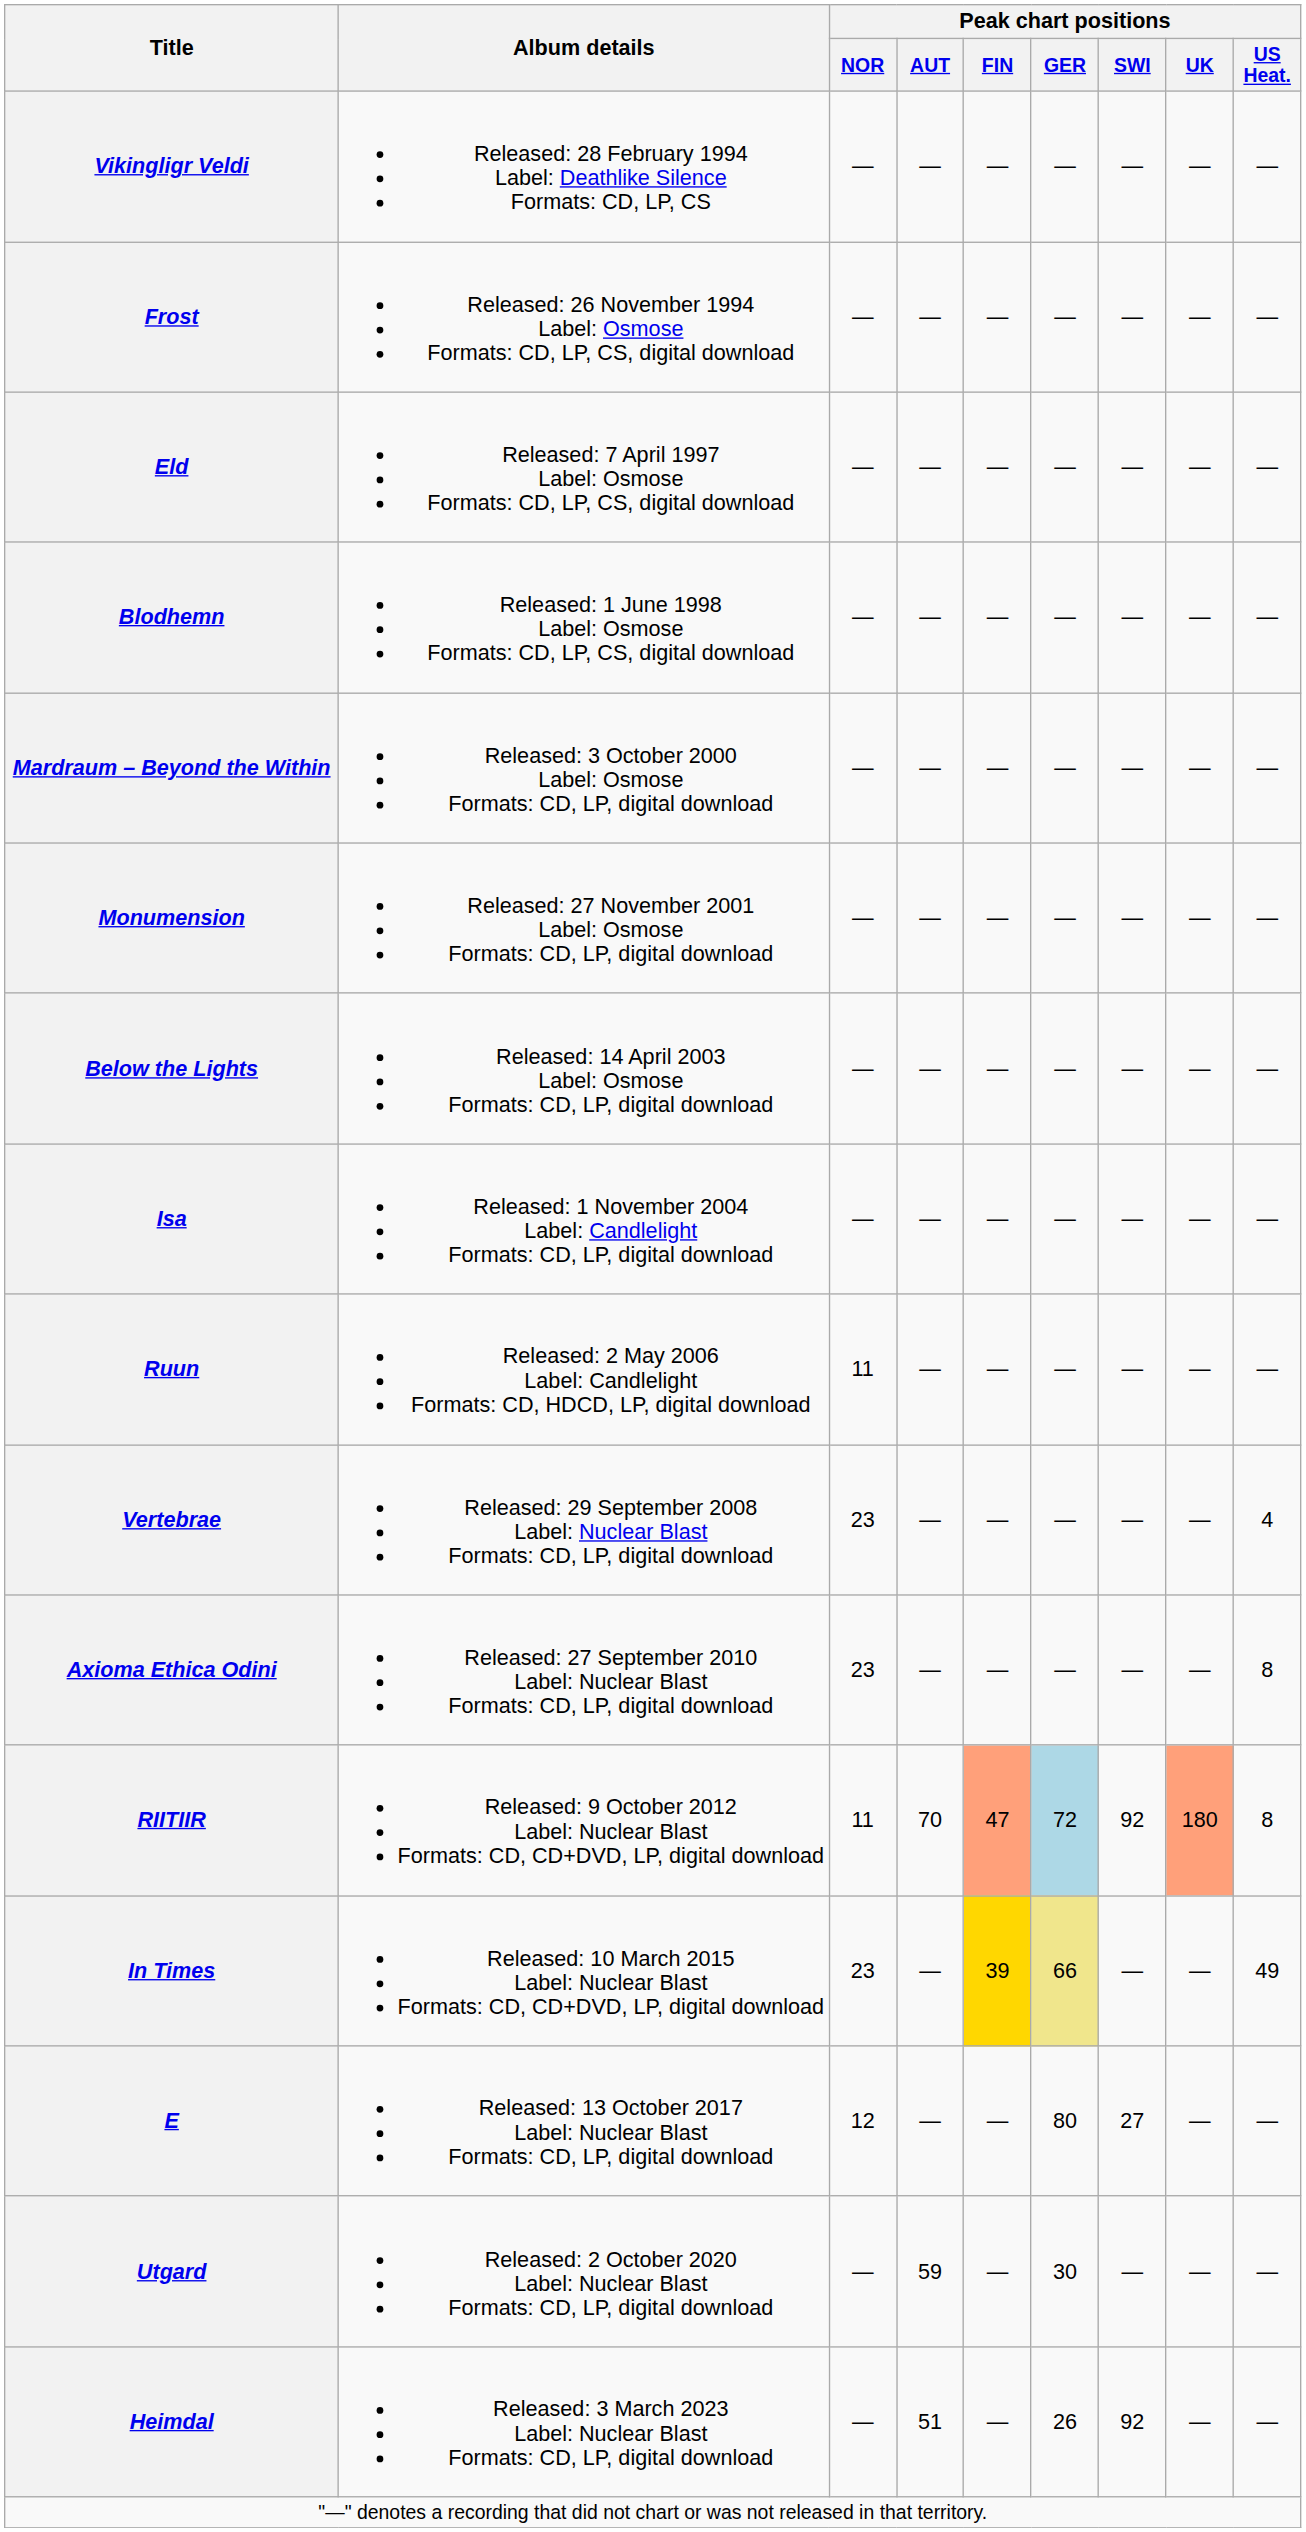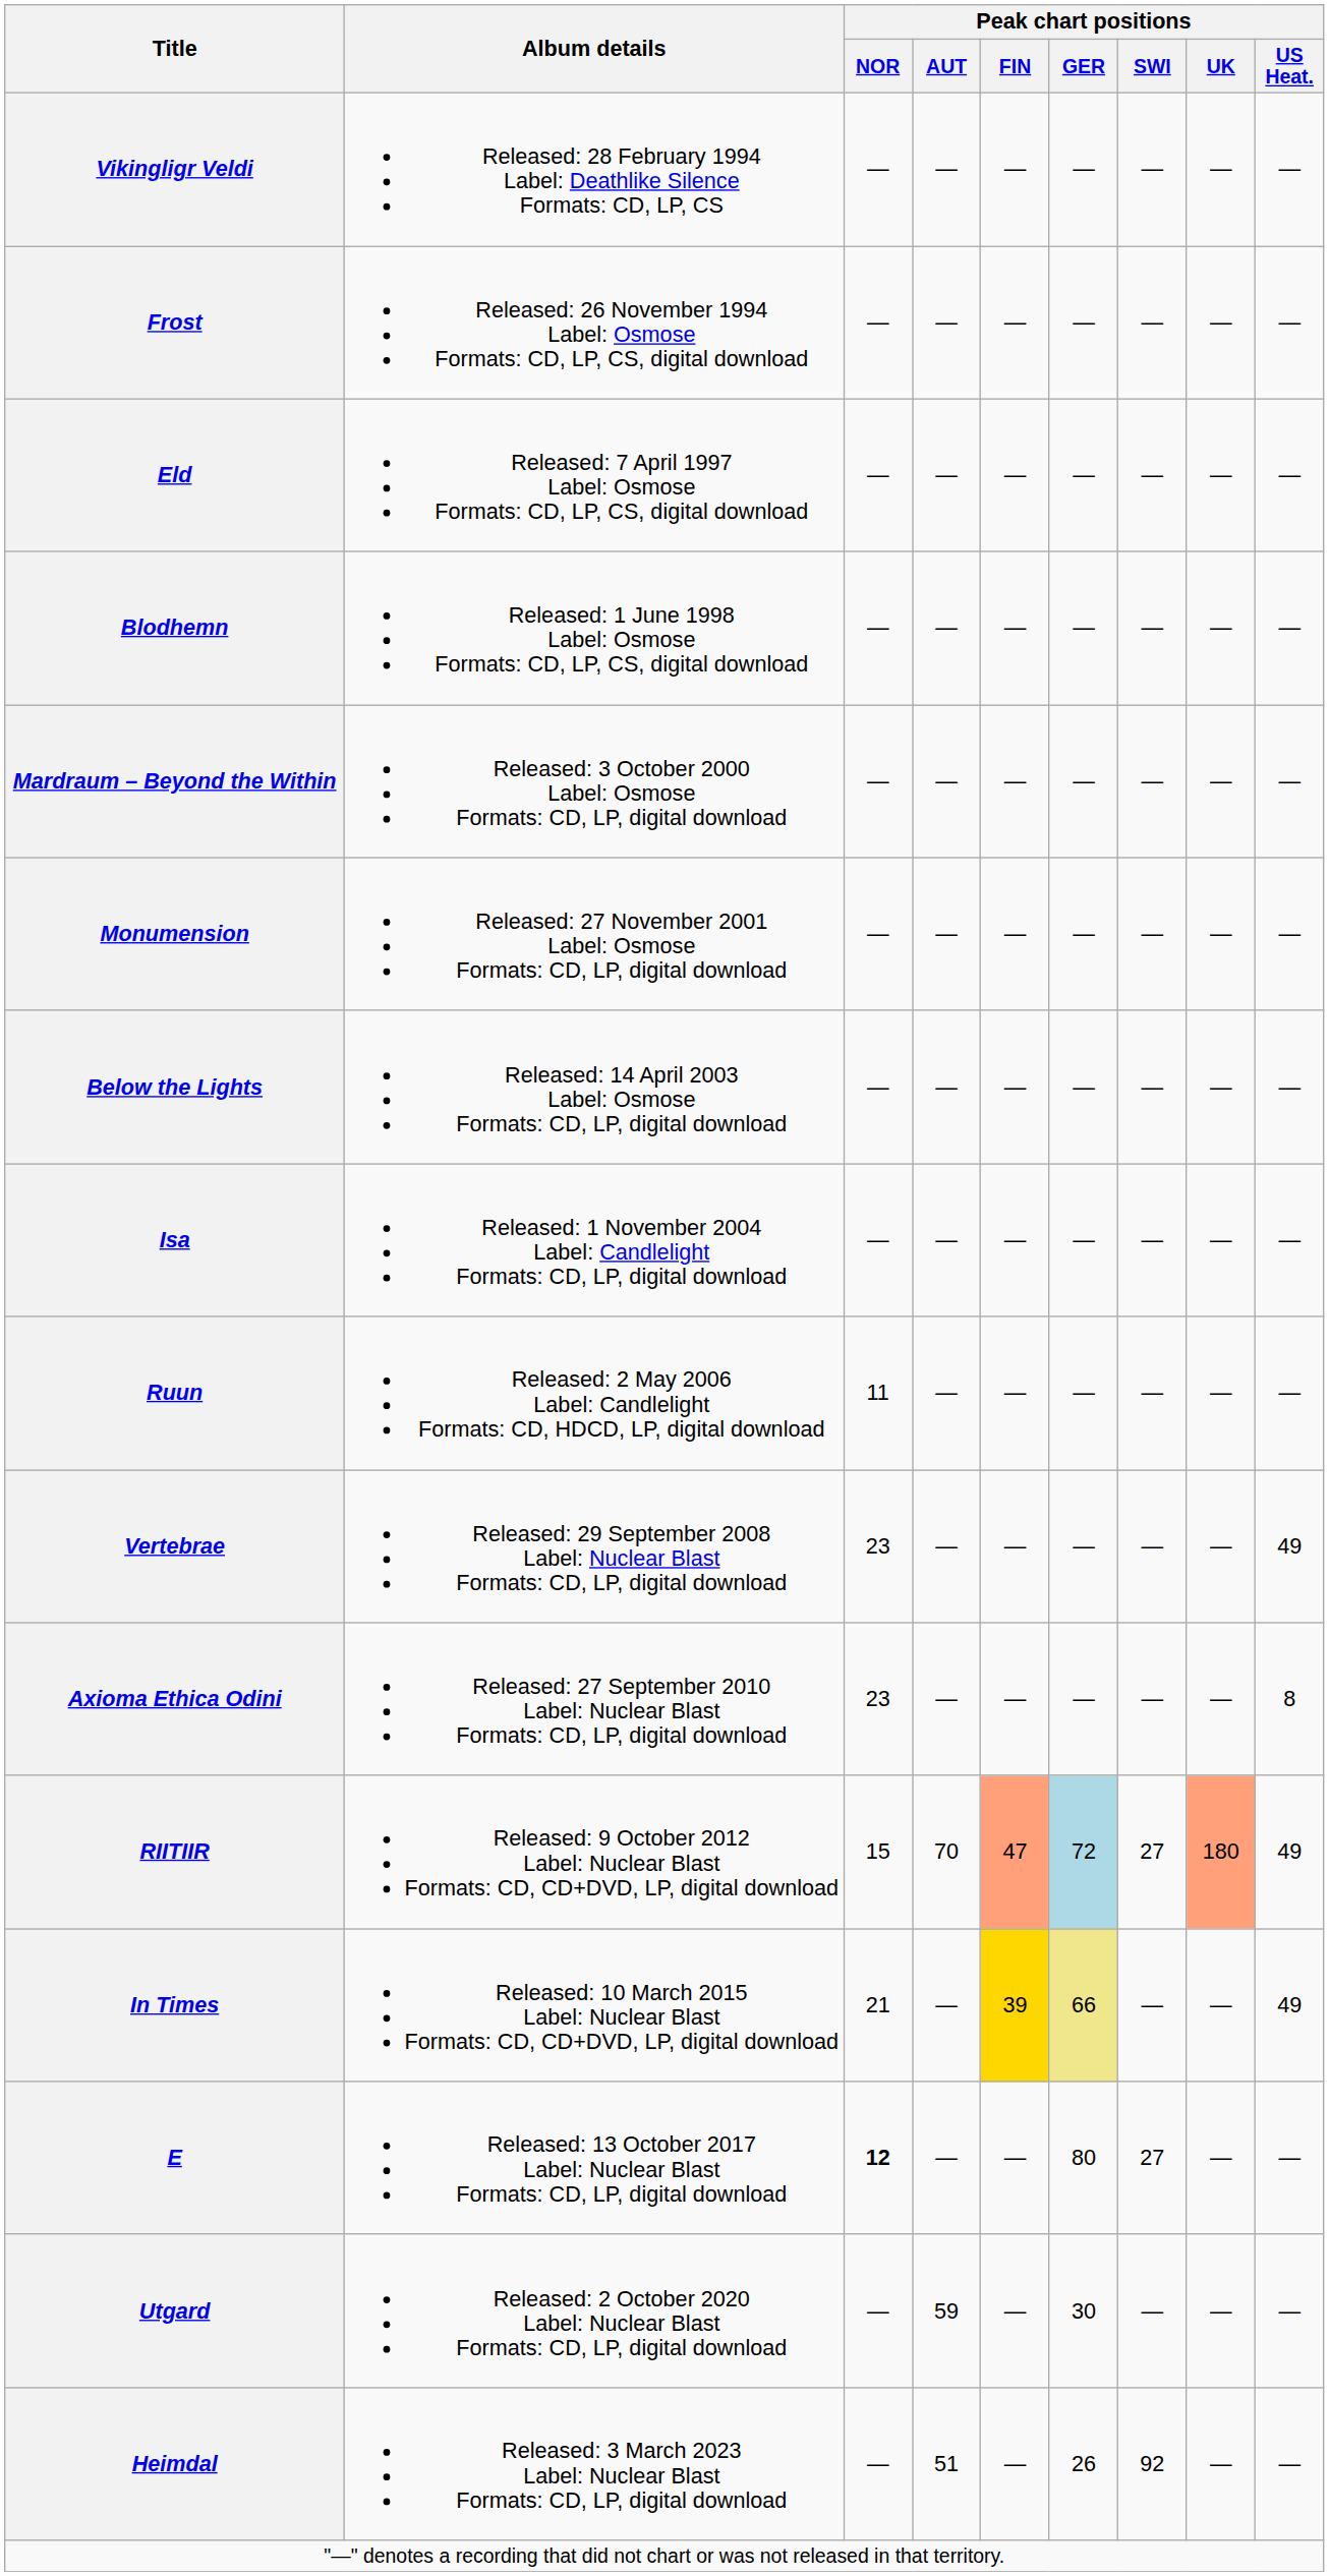 <table class="wikitable plainrowheaders" style="text-align:center;">
 <tr>
 <th scope="col" rowspan="2" style="width:15em;">Title</th>
 <th scope="col" rowspan="2">Album details</th>
 <th scope="col" colspan="7">Peak chart positions</th>
 </tr>
 <tr>
 <th scope="col" style="width:3em;font-size:90%;"><a href='#'>NOR</a><br></th>
 <th scope="col" style="width:3em;font-size:90%;"><a href='#'>AUT</a><br></th>
 <th scope="col" style="width:3em;font-size:90%;"><a href='#'>FIN</a><br></th>
 <th scope="col" style="width:3em;font-size:90%;"><a href='#'>GER</a><br></th>
 <th scope="col" style="width:3em;font-size:90%;"><a href='#'>SWI</a><br></th>
 <th scope="col" style="width:3em;font-size:90%;"><a href='#'>UK</a><br></th>
 <th scope="col" style="width:3em;font-size:90%;"><a href='#'>US<br>Heat.</a><br></th>
 </tr>
 <tr>
 <th scope="row"><em><a href='#'>Vikingligr Veldi</a></em></th>
 <td><br><ul><li>Released: 28 February 1994</li><li>Label: <a href='#'>Deathlike Silence</a></li><li>Formats: CD, LP, CS</li></ul></td>
 <td>—</td>
 <td>—</td>
 <td>—</td>
 <td>—</td>
 <td>—</td>
 <td>—</td>
 <td>—</td>
 </tr>
 <tr>
 <th scope="row"><em><a href='#'>Frost</a></em></th>
 <td><br><ul><li>Released: 26 November 1994</li><li>Label: <a href='#'>Osmose</a></li><li>Formats: CD, LP, CS, digital download</li></ul></td>
 <td>—</td>
 <td>—</td>
 <td>—</td>
 <td>—</td>
 <td>—</td>
 <td>—</td>
 <td>—</td>
 </tr>
 <tr>
 <th scope="row"><em><a href='#'>Eld</a></em></th>
 <td><br><ul><li>Released: 7 April 1997</li><li>Label: Osmose</li><li>Formats: CD, LP, CS, digital download</li></ul></td>
 <td>—</td>
 <td>—</td>
 <td>—</td>
 <td>—</td>
 <td>—</td>
 <td>—</td>
 <td>—</td>
 </tr>
 <tr>
 <th scope="row"><em><a href='#'>Blodhemn</a></em></th>
 <td><br><ul><li>Released: 1 June 1998</li><li>Label: Osmose</li><li>Formats: CD, LP, CS, digital download</li></ul></td>
 <td>—</td>
 <td>—</td>
 <td>—</td>
 <td>—</td>
 <td>—</td>
 <td>—</td>
 <td>—</td>
 </tr>
 <tr>
 <th scope="row"><em><a href='#'>Mardraum – Beyond the Within</a></em></th>
 <td><br><ul><li>Released: 3 October 2000</li><li>Label: Osmose</li><li>Formats: CD, LP, digital download</li></ul></td>
 <td>—</td>
 <td>—</td>
 <td>—</td>
 <td>—</td>
 <td>—</td>
 <td>—</td>
 <td>—</td>
 </tr>
 <tr>
 <th scope="row"><em><a href='#'>Monumension</a></em></th>
 <td><br><ul><li>Released: 27 November 2001</li><li>Label: Osmose</li><li>Formats: CD, LP, digital download</li></ul></td>
 <td>—</td>
 <td>—</td>
 <td>—</td>
 <td>—</td>
 <td>—</td>
 <td>—</td>
 <td>—</td>
 </tr>
 <tr>
 <th scope="row"><em><a href='#'>Below the Lights</a></em></th>
 <td><br><ul><li>Released: 14 April 2003</li><li>Label: Osmose</li><li>Formats: CD, LP, digital download</li></ul></td>
 <td>—</td>
 <td>—</td>
 <td>—</td>
 <td>—</td>
 <td>—</td>
 <td>—</td>
 <td>—</td>
 </tr>
 <tr>
 <th scope="row"><em><a href='#'>Isa</a></em></th>
 <td><br><ul><li>Released: 1 November 2004</li><li>Label: <a href='#'>Candlelight</a></li><li>Formats: CD, LP, digital download</li></ul></td>
 <td>—</td>
 <td>—</td>
 <td>—</td>
 <td>—</td>
 <td>—</td>
 <td>—</td>
 <td>—</td>
 </tr>
 <tr>
 <th scope="row"><em><a href='#'>Ruun</a></em></th>
 <td><br><ul><li>Released: 2 May 2006</li><li>Label: Candlelight</li><li>Formats: CD, HDCD, LP, digital download</li></ul></td>
 <td>11</td>
 <td>—</td>
 <td>—</td>
 <td>—</td>
 <td>—</td>
 <td>—</td>
 <td>—</td>
 </tr>
 <tr>
 <th scope="row"><em><a href='#'>Vertebrae</a></em></th>
 <td><br><ul><li>Released: 29 September 2008</li><li>Label: <a href='#'>Nuclear Blast</a></li><li>Formats: CD, LP, digital download</li></ul></td>
 <td>23</td>
 <td>—</td>
 <td>—</td>
 <td>—</td>
 <td>—</td>
 <td>—</td>
-<td>4</td>
+<td>49</td>
 </tr>
 <tr>
 <th scope="row"><em><a href='#'>Axioma Ethica Odini</a></em></th>
 <td><br><ul><li>Released: 27 September 2010</li><li>Label: Nuclear Blast</li><li>Formats: CD, LP, digital download</li></ul></td>
 <td>23</td>
 <td>—</td>
 <td>—</td>
 <td>—</td>
 <td>—</td>
 <td>—</td>
 <td>8</td>
 </tr>
 <tr>
 <th scope="row"><em><a href='#'>RIITIIR</a></em></th>
 <td><br><ul><li>Released: 9 October 2012</li><li>Label: Nuclear Blast</li><li>Formats: CD, CD+DVD, LP, digital download</li></ul></td>
-<td>11</td>
+<td>15</td>
 <td>70</td>
 <td style="background: lightsalmon;">47</td>
 <td style="background: lightblue;">72</td>
-<td>92</td>
+<td>27</td>
 <td style="background: lightsalmon;">180</td>
-<td>8</td>
+<td>49</td>
 </tr>
 <tr>
 <th scope="row"><em><a href='#'>In Times</a></em></th>
 <td><br><ul><li>Released: 10 March 2015</li><li>Label: Nuclear Blast</li><li>Formats: CD, CD+DVD, LP, digital download</li></ul></td>
-<td>23</td>
+<td>21</td>
 <td>—</td>
 <td style="background: gold;">39</td>
 <td style="background: khaki;">66</td>
 <td>—</td>
 <td>—</td>
 <td>49</td>
 </tr>
 <tr>
 <th scope="row"><em><a href='#'>E</a></em></th>
 <td><br><ul><li>Released: 13 October 2017</li><li>Label: Nuclear Blast</li><li>Formats: CD, LP, digital download</li></ul></td>
-<td>12<br></td>
+<td><strong>12<br></strong></td>
 <td>—</td>
 <td>—</td>
 <td>80</td>
 <td>27</td>
 <td>—</td>
 <td>—</td>
 </tr>
 <tr>
 <th scope="row"><em><a href='#'>Utgard</a></em></th>
 <td><br><ul><li>Released: 2 October 2020</li><li>Label: Nuclear Blast</li><li>Formats: CD, LP, digital download</li></ul></td>
 <td>—</td>
 <td>59</td>
 <td>—</td>
 <td>30</td>
 <td>—</td>
 <td>—</td>
 <td>—</td>
 </tr>
 <tr>
 <th scope="row"><em><a href='#'>Heimdal</a></em></th>
 <td><br><ul><li>Released: 3 March 2023</li><li>Label: Nuclear Blast</li><li>Formats: CD, LP, digital download</li></ul></td>
 <td>—</td>
 <td>51</td>
 <td>—</td>
 <td>26</td>
 <td>92</td>
 <td>—</td>
 <td>—</td>
 </tr>
 <tr>
 <td colspan="10" style="font-size:90%">"—" denotes a recording that did not chart or was not released in that territory.</td>
 </tr>
 </table>
